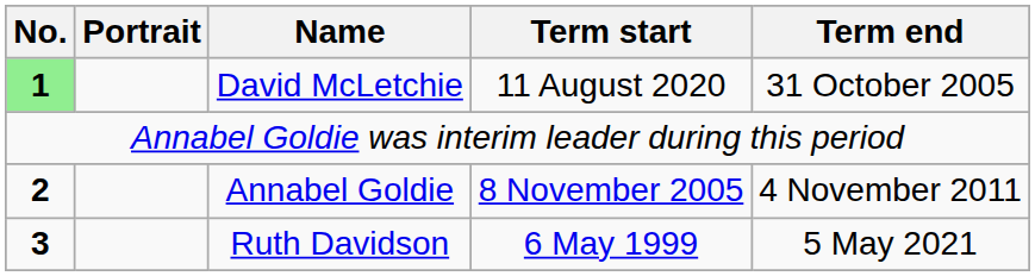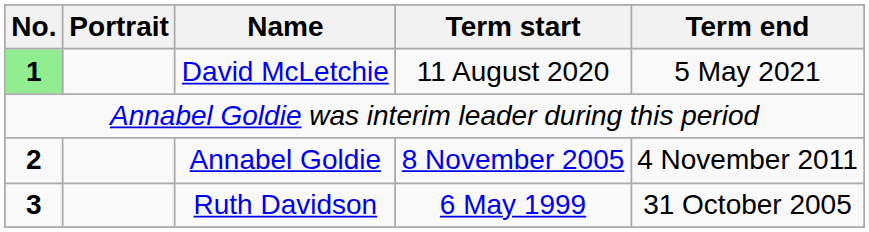 <table class="wikitable" font-size="85%" style="text-align:center">
 <tr>
 <th>No.</th>
 <th>Portrait</th>
 <th>Name</th>
 <th>Term start</th>
 <th>Term end</th>
 </tr>
 <tr>
 <td style="background: lightgreen;"><strong>1</strong></td>
 <td></td>
 <td><a href='#'>David McLetchie</a></td>
 <td>11 August 2020</td>
-<td>31 October 2005</td>
+<td>5 May 2021</td>
 </tr>
 <tr>
 <td colspan=6><em><a href='#'>Annabel Goldie</a> was interim leader during this period</em></td>
 </tr>
 <tr>
 <td><strong>2</strong></td>
 <td></td>
 <td><a href='#'>Annabel Goldie</a></td>
 <td><a href='#'>8 November 2005</a></td>
 <td>4 November 2011</td>
 </tr>
 <tr>
 <td><strong>3</strong></td>
 <td></td>
 <td><a href='#'>Ruth Davidson</a></td>
 <td><a href='#'>6 May 1999</a></td>
-<td>5 May 2021</td>
+<td>31 October 2005</td>
 </tr>
 </table>
